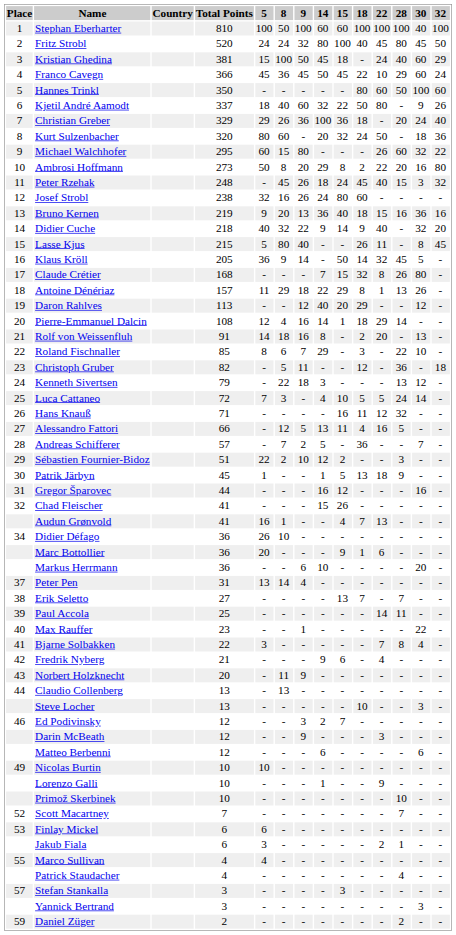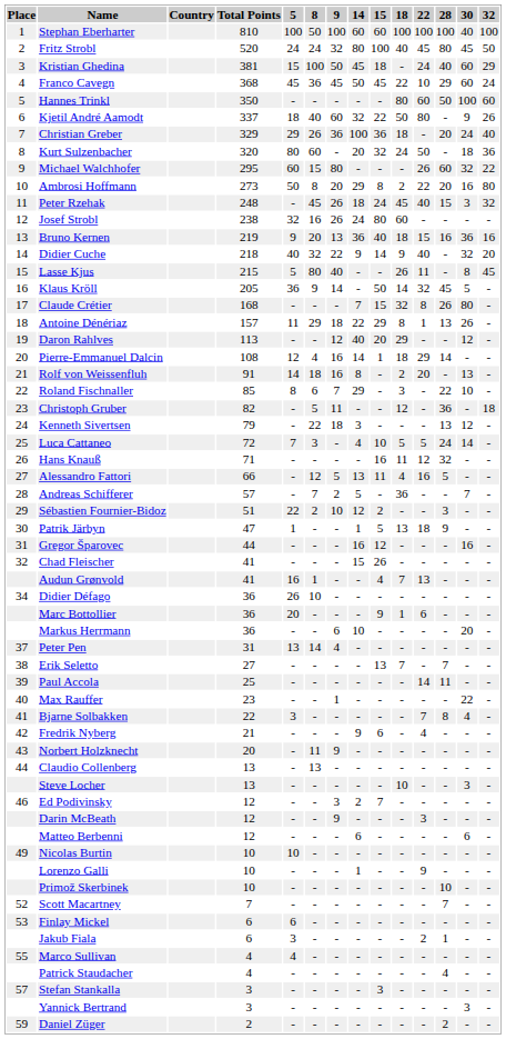 <table border="0" style="border: 1px solid #999; background-color:#FFFFFF; text-align:center">
 <tr align="center" bgcolor="#CCCCCC">
 <th>Place</th>
 <th>Name</th>
 <th>Country</th>
 <th>Total Points</th>
 <th>5</th>
 <th>8</th>
 <th>9</th>
 <th>14</th>
 <th>15</th>
 <th>18</th>
 <th>22</th>
 <th>28</th>
 <th>30</th>
 <th>32</th>
 </tr>
 <tr bgcolor="#EFEFEF">
 <td>1</td>
 <td align="left"><a href='#'>Stephan Eberharter</a></td>
 <td align="left"></td>
 <td>810</td>
 <td>100</td>
 <td>50</td>
 <td>100</td>
 <td>60</td>
 <td>60</td>
 <td>100</td>
 <td>100</td>
 <td>100</td>
 <td>40</td>
 <td>100</td>
 </tr>
 <tr>
 <td>2</td>
 <td align="left"><a href='#'>Fritz Strobl</a></td>
 <td align="left"></td>
 <td>520</td>
 <td>24</td>
 <td>24</td>
 <td>32</td>
 <td>80</td>
 <td>100</td>
 <td>40</td>
 <td>45</td>
 <td>80</td>
 <td>45</td>
 <td>50</td>
 </tr>
 <tr bgcolor="#EFEFEF">
 <td>3</td>
 <td align="left"><a href='#'>Kristian Ghedina</a></td>
 <td align="left"></td>
 <td>381</td>
 <td>15</td>
 <td>100</td>
 <td>50</td>
 <td>45</td>
 <td>18</td>
 <td>-</td>
 <td>24</td>
 <td>40</td>
 <td>60</td>
 <td>29</td>
 </tr>
 <tr>
 <td>4</td>
 <td align="left"><a href='#'>Franco Cavegn</a></td>
 <td align="left"></td>
-<td>366</td>
+<td>368</td>
 <td>45</td>
 <td>36</td>
 <td>45</td>
 <td>50</td>
 <td>45</td>
 <td>22</td>
 <td>10</td>
 <td>29</td>
 <td>60</td>
 <td>24</td>
 </tr>
 <tr bgcolor="#EFEFEF">
 <td>5</td>
 <td align="left"><a href='#'>Hannes Trinkl</a></td>
 <td align="left"></td>
 <td>350</td>
 <td>-</td>
 <td>-</td>
 <td>-</td>
 <td>-</td>
 <td>-</td>
 <td>80</td>
 <td>60</td>
 <td>50</td>
 <td>100</td>
 <td>60</td>
 </tr>
 <tr>
 <td>6</td>
 <td align="left"><a href='#'>Kjetil André Aamodt</a></td>
 <td align="left"></td>
 <td>337</td>
 <td>18</td>
 <td>40</td>
 <td>60</td>
 <td>32</td>
 <td>22</td>
 <td>50</td>
 <td>80</td>
 <td>-</td>
 <td>9</td>
 <td>26</td>
 </tr>
 <tr bgcolor="#EFEFEF">
 <td>7</td>
 <td align="left"><a href='#'>Christian Greber</a></td>
 <td align="left"></td>
 <td>329</td>
 <td>29</td>
 <td>26</td>
 <td>36</td>
 <td>100</td>
 <td>36</td>
 <td>18</td>
 <td>-</td>
 <td>20</td>
 <td>24</td>
 <td>40</td>
 </tr>
 <tr>
 <td>8</td>
 <td align="left"><a href='#'>Kurt Sulzenbacher</a></td>
 <td align="left"></td>
 <td>320</td>
 <td>80</td>
 <td>60</td>
 <td>-</td>
 <td>20</td>
 <td>32</td>
 <td>24</td>
 <td>50</td>
 <td>-</td>
 <td>18</td>
 <td>36</td>
 </tr>
 <tr bgcolor="#EFEFEF">
 <td>9</td>
 <td align="left"><a href='#'>Michael Walchhofer</a></td>
 <td align="left"></td>
 <td>295</td>
 <td>60</td>
 <td>15</td>
 <td>80</td>
 <td>-</td>
 <td>-</td>
 <td>-</td>
 <td>26</td>
 <td>60</td>
 <td>32</td>
 <td>22</td>
 </tr>
 <tr>
 <td>10</td>
 <td align="left"><a href='#'>Ambrosi Hoffmann</a></td>
 <td align="left"></td>
 <td>273</td>
 <td>50</td>
 <td>8</td>
 <td>20</td>
 <td>29</td>
 <td>8</td>
 <td>2</td>
 <td>22</td>
 <td>20</td>
 <td>16</td>
 <td>80</td>
 </tr>
 <tr bgcolor="#EFEFEF">
 <td>11</td>
 <td align="left"><a href='#'>Peter Rzehak</a></td>
 <td align="left"></td>
 <td>248</td>
 <td>-</td>
 <td>45</td>
 <td>26</td>
 <td>18</td>
 <td>24</td>
 <td>45</td>
 <td>40</td>
 <td>15</td>
 <td>3</td>
 <td>32</td>
 </tr>
 <tr>
 <td>12</td>
 <td align="left"><a href='#'>Josef Strobl</a></td>
 <td align="left"></td>
 <td>238</td>
 <td>32</td>
 <td>16</td>
 <td>26</td>
 <td>24</td>
 <td>80</td>
 <td>60</td>
 <td>-</td>
 <td>-</td>
 <td>-</td>
 <td>-</td>
 </tr>
 <tr bgcolor="#EFEFEF">
 <td>13</td>
 <td align="left"><a href='#'>Bruno Kernen</a></td>
 <td align="left"></td>
 <td>219</td>
 <td>9</td>
 <td>20</td>
 <td>13</td>
 <td>36</td>
 <td>40</td>
 <td>18</td>
 <td>15</td>
 <td>16</td>
 <td>36</td>
 <td>16</td>
 </tr>
 <tr>
 <td>14</td>
 <td align="left"><a href='#'>Didier Cuche</a></td>
 <td align="left"></td>
 <td>218</td>
 <td>40</td>
 <td>32</td>
 <td>22</td>
 <td>9</td>
 <td>14</td>
 <td>9</td>
 <td>40</td>
 <td>-</td>
 <td>32</td>
 <td>20</td>
 </tr>
 <tr bgcolor="#EFEFEF">
 <td>15</td>
 <td align="left"><a href='#'>Lasse Kjus</a></td>
 <td align="left"></td>
 <td>215</td>
 <td>5</td>
 <td>80</td>
 <td>40</td>
 <td>-</td>
 <td>-</td>
 <td>26</td>
 <td>11</td>
 <td>-</td>
 <td>8</td>
 <td>45</td>
 </tr>
 <tr>
 <td>16</td>
 <td align="left"><a href='#'>Klaus Kröll</a></td>
 <td align="left"></td>
 <td>205</td>
 <td>36</td>
 <td>9</td>
 <td>14</td>
 <td>-</td>
 <td>50</td>
 <td>14</td>
 <td>32</td>
 <td>45</td>
 <td>5</td>
 <td>-</td>
 </tr>
 <tr bgcolor="#EFEFEF">
 <td>17</td>
 <td align="left"><a href='#'>Claude Crétier</a></td>
 <td align="left"></td>
 <td>168</td>
 <td>-</td>
 <td>-</td>
 <td>-</td>
 <td>7</td>
 <td>15</td>
 <td>32</td>
 <td>8</td>
 <td>26</td>
 <td>80</td>
 <td>-</td>
 </tr>
 <tr>
 <td>18</td>
 <td align="left"><a href='#'>Antoine Dénériaz</a></td>
 <td align="left"></td>
 <td>157</td>
 <td>11</td>
 <td>29</td>
 <td>18</td>
 <td>22</td>
 <td>29</td>
 <td>8</td>
 <td>1</td>
 <td>13</td>
 <td>26</td>
 <td>-</td>
 </tr>
 <tr bgcolor="#EFEFEF">
 <td>19</td>
 <td align="left"><a href='#'>Daron Rahlves</a></td>
 <td align="left"></td>
 <td>113</td>
 <td>-</td>
 <td>-</td>
 <td>12</td>
 <td>40</td>
 <td>20</td>
 <td>29</td>
 <td>-</td>
 <td>-</td>
 <td>12</td>
 <td>-</td>
 </tr>
 <tr>
 <td>20</td>
 <td align="left"><a href='#'>Pierre-Emmanuel Dalcin</a></td>
 <td align="left"></td>
 <td>108</td>
 <td>12</td>
 <td>4</td>
 <td>16</td>
 <td>14</td>
 <td>1</td>
 <td>18</td>
 <td>29</td>
 <td>14</td>
 <td>-</td>
 <td>-</td>
 </tr>
 <tr bgcolor="#EFEFEF">
 <td>21</td>
 <td align="left"><a href='#'>Rolf von Weissenfluh</a></td>
 <td align="left"></td>
 <td>91</td>
 <td>14</td>
 <td>18</td>
 <td>16</td>
 <td>8</td>
 <td>-</td>
 <td>2</td>
 <td>20</td>
 <td>-</td>
 <td>13</td>
 <td>-</td>
 </tr>
 <tr>
 <td>22</td>
 <td align="left"><a href='#'>Roland Fischnaller</a></td>
 <td align="left"></td>
 <td>85</td>
 <td>8</td>
 <td>6</td>
 <td>7</td>
 <td>29</td>
 <td>-</td>
 <td>3</td>
 <td>-</td>
 <td>22</td>
 <td>10</td>
 <td>-</td>
 </tr>
 <tr bgcolor="#EFEFEF">
 <td>23</td>
 <td align="left"><a href='#'>Christoph Gruber</a></td>
 <td align="left"></td>
 <td>82</td>
 <td>-</td>
 <td>5</td>
 <td>11</td>
 <td>-</td>
 <td>-</td>
 <td>12</td>
 <td>-</td>
 <td>36</td>
 <td>-</td>
 <td>18</td>
 </tr>
 <tr>
 <td>24</td>
 <td align="left"><a href='#'>Kenneth Sivertsen</a></td>
 <td align="left"></td>
 <td>79</td>
 <td>-</td>
 <td>22</td>
 <td>18</td>
 <td>3</td>
 <td>-</td>
 <td>-</td>
 <td>-</td>
 <td>13</td>
 <td>12</td>
 <td>-</td>
 </tr>
 <tr bgcolor="#EFEFEF">
 <td>25</td>
 <td align="left"><a href='#'>Luca Cattaneo</a></td>
 <td align="left"></td>
 <td>72</td>
 <td>7</td>
 <td>3</td>
 <td>-</td>
 <td>4</td>
 <td>10</td>
 <td>5</td>
 <td>5</td>
 <td>24</td>
 <td>14</td>
 <td>-</td>
 </tr>
 <tr>
 <td>26</td>
 <td align="left"><a href='#'>Hans Knauß</a></td>
 <td align="left"></td>
 <td>71</td>
 <td>-</td>
 <td>-</td>
 <td>-</td>
 <td>-</td>
 <td>16</td>
 <td>11</td>
 <td>12</td>
 <td>32</td>
 <td>-</td>
 <td>-</td>
 </tr>
 <tr bgcolor="#EFEFEF">
 <td>27</td>
 <td align="left"><a href='#'>Alessandro Fattori</a></td>
 <td align="left"></td>
 <td>66</td>
 <td>-</td>
 <td>12</td>
 <td>5</td>
 <td>13</td>
 <td>11</td>
 <td>4</td>
 <td>16</td>
 <td>5</td>
 <td>-</td>
 <td>-</td>
 </tr>
 <tr>
 <td>28</td>
 <td align="left"><a href='#'>Andreas Schifferer</a></td>
 <td align="left"></td>
 <td>57</td>
 <td>-</td>
 <td>7</td>
 <td>2</td>
 <td>5</td>
 <td>-</td>
 <td>36</td>
 <td>-</td>
 <td>-</td>
 <td>7</td>
 <td>-</td>
 </tr>
 <tr bgcolor="#EFEFEF">
 <td>29</td>
 <td align="left"><a href='#'>Sébastien Fournier-Bidoz</a></td>
 <td align="left"></td>
 <td>51</td>
 <td>22</td>
 <td>2</td>
 <td>10</td>
 <td>12</td>
 <td>2</td>
 <td>-</td>
 <td>-</td>
 <td>3</td>
 <td>-</td>
 <td>-</td>
 </tr>
 <tr>
 <td>30</td>
 <td align="left"><a href='#'>Patrik Järbyn</a></td>
 <td align="left"></td>
-<td>45</td>
+<td>47</td>
 <td>1</td>
 <td>-</td>
 <td>-</td>
 <td>1</td>
 <td>5</td>
 <td>13</td>
 <td>18</td>
 <td>9</td>
 <td>-</td>
 <td>-</td>
 </tr>
 <tr bgcolor="#EFEFEF">
 <td>31</td>
 <td align="left"><a href='#'>Gregor Šparovec</a></td>
 <td align="left"></td>
 <td>44</td>
 <td>-</td>
 <td>-</td>
 <td>-</td>
 <td>16</td>
 <td>12</td>
 <td>-</td>
 <td>-</td>
 <td>-</td>
 <td>16</td>
 <td>-</td>
 </tr>
 <tr>
 <td>32</td>
 <td align="left"><a href='#'>Chad Fleischer</a></td>
 <td align="left"></td>
 <td>41</td>
 <td>-</td>
 <td>-</td>
 <td>-</td>
 <td>15</td>
 <td>26</td>
 <td>-</td>
 <td>-</td>
 <td>-</td>
 <td>-</td>
 <td>-</td>
 </tr>
 <tr bgcolor="#EFEFEF">
 <td></td>
 <td align="left"><a href='#'>Audun Grønvold</a></td>
 <td align="left"></td>
 <td>41</td>
 <td>16</td>
 <td>1</td>
 <td>-</td>
 <td>-</td>
 <td>4</td>
 <td>7</td>
 <td>13</td>
 <td>-</td>
 <td>-</td>
 <td>-</td>
 </tr>
 <tr>
 <td>34</td>
 <td align="left"><a href='#'>Didier Défago</a></td>
 <td align="left"></td>
 <td>36</td>
 <td>26</td>
 <td>10</td>
 <td>-</td>
 <td>-</td>
 <td>-</td>
 <td>-</td>
 <td>-</td>
 <td>-</td>
 <td>-</td>
 <td>-</td>
 </tr>
 <tr bgcolor="#EFEFEF">
 <td></td>
 <td align="left"><a href='#'>Marc Bottollier</a></td>
 <td align="left"></td>
 <td>36</td>
 <td>20</td>
 <td>-</td>
 <td>-</td>
 <td>-</td>
 <td>9</td>
 <td>1</td>
 <td>6</td>
 <td>-</td>
 <td>-</td>
 <td>-</td>
 </tr>
 <tr>
 <td></td>
 <td align="left"><a href='#'>Markus Herrmann</a></td>
 <td align="left"></td>
 <td>36</td>
 <td>-</td>
 <td>-</td>
 <td>6</td>
 <td>10</td>
 <td>-</td>
 <td>-</td>
 <td>-</td>
 <td>-</td>
 <td>20</td>
 <td>-</td>
 </tr>
 <tr bgcolor="#EFEFEF">
 <td>37</td>
 <td align="left"><a href='#'>Peter Pen</a></td>
 <td align="left"></td>
 <td>31</td>
 <td>13</td>
 <td>14</td>
 <td>4</td>
 <td>-</td>
 <td>-</td>
 <td>-</td>
 <td>-</td>
 <td>-</td>
 <td>-</td>
 <td>-</td>
 </tr>
 <tr>
 <td>38</td>
 <td align="left"><a href='#'>Erik Seletto</a></td>
 <td align="left"></td>
 <td>27</td>
 <td>-</td>
 <td>-</td>
 <td>-</td>
 <td>-</td>
 <td>13</td>
 <td>7</td>
 <td>-</td>
 <td>7</td>
 <td>-</td>
 <td>-</td>
 </tr>
 <tr bgcolor="#EFEFEF">
 <td>39</td>
 <td align="left"><a href='#'>Paul Accola</a></td>
 <td align="left"></td>
 <td>25</td>
 <td>-</td>
 <td>-</td>
 <td>-</td>
 <td>-</td>
 <td>-</td>
 <td>-</td>
 <td>14</td>
 <td>11</td>
 <td>-</td>
 <td>-</td>
 </tr>
 <tr>
 <td>40</td>
 <td align="left"><a href='#'>Max Rauffer</a></td>
 <td align="left"></td>
 <td>23</td>
 <td>-</td>
 <td>-</td>
 <td>1</td>
 <td>-</td>
 <td>-</td>
 <td>-</td>
 <td>-</td>
 <td>-</td>
 <td>22</td>
 <td>-</td>
 </tr>
 <tr bgcolor="#EFEFEF">
 <td>41</td>
 <td align="left"><a href='#'>Bjarne Solbakken</a></td>
 <td align="left"></td>
 <td>22</td>
 <td>3</td>
 <td>-</td>
 <td>-</td>
 <td>-</td>
 <td>-</td>
 <td>-</td>
 <td>7</td>
 <td>8</td>
 <td>4</td>
 <td>-</td>
 </tr>
 <tr>
 <td>42</td>
 <td align="left"><a href='#'>Fredrik Nyberg</a></td>
 <td align="left"></td>
 <td>21</td>
 <td>-</td>
 <td>-</td>
 <td>-</td>
 <td>9</td>
 <td>6</td>
 <td>-</td>
 <td>4</td>
 <td>-</td>
 <td>-</td>
 <td>-</td>
 </tr>
 <tr bgcolor="#EFEFEF">
 <td>43</td>
 <td align="left"><a href='#'>Norbert Holzknecht</a></td>
 <td align="left"></td>
 <td>20</td>
 <td>-</td>
 <td>11</td>
 <td>9</td>
 <td>-</td>
 <td>-</td>
 <td>-</td>
 <td>-</td>
 <td>-</td>
 <td>-</td>
 <td>-</td>
 </tr>
 <tr>
 <td>44</td>
 <td align="left"><a href='#'>Claudio Collenberg</a></td>
 <td align="left"></td>
 <td>13</td>
 <td>-</td>
 <td>13</td>
 <td>-</td>
 <td>-</td>
 <td>-</td>
 <td>-</td>
 <td>-</td>
 <td>-</td>
 <td>-</td>
 <td>-</td>
 </tr>
 <tr bgcolor="#EFEFEF">
 <td></td>
 <td align="left"><a href='#'>Steve Locher</a></td>
 <td align="left"></td>
 <td>13</td>
 <td>-</td>
 <td>-</td>
 <td>-</td>
 <td>-</td>
 <td>-</td>
 <td>10</td>
 <td>-</td>
 <td>-</td>
 <td>3</td>
 <td>-</td>
 </tr>
 <tr>
 <td>46</td>
 <td align="left"><a href='#'>Ed Podivinsky</a></td>
 <td align="left"></td>
 <td>12</td>
 <td>-</td>
 <td>-</td>
 <td>3</td>
 <td>2</td>
 <td>7</td>
 <td>-</td>
 <td>-</td>
 <td>-</td>
 <td>-</td>
 <td>-</td>
 </tr>
 <tr bgcolor="#EFEFEF">
 <td></td>
 <td align="left"><a href='#'>Darin McBeath</a></td>
 <td align="left"></td>
 <td>12</td>
 <td>-</td>
 <td>-</td>
 <td>9</td>
 <td>-</td>
 <td>-</td>
 <td>-</td>
 <td>3</td>
 <td>-</td>
 <td>-</td>
 <td>-</td>
 </tr>
 <tr>
 <td></td>
 <td align="left"><a href='#'>Matteo Berbenni</a></td>
 <td align="left"></td>
 <td>12</td>
 <td>-</td>
 <td>-</td>
 <td>-</td>
 <td>6</td>
 <td>-</td>
 <td>-</td>
 <td>-</td>
 <td>-</td>
 <td>6</td>
 <td>-</td>
 </tr>
 <tr bgcolor="#EFEFEF">
 <td>49</td>
 <td align="left"><a href='#'>Nicolas Burtin</a></td>
 <td align="left"></td>
 <td>10</td>
 <td>10</td>
 <td>-</td>
 <td>-</td>
 <td>-</td>
 <td>-</td>
 <td>-</td>
 <td>-</td>
 <td>-</td>
 <td>-</td>
 <td>-</td>
 </tr>
 <tr>
 <td></td>
 <td align="left"><a href='#'>Lorenzo Galli</a></td>
 <td align="left"></td>
 <td>10</td>
 <td>-</td>
 <td>-</td>
 <td>-</td>
 <td>1</td>
 <td>-</td>
 <td>-</td>
 <td>9</td>
 <td>-</td>
 <td>-</td>
 <td>-</td>
 </tr>
 <tr bgcolor="#EFEFEF">
 <td></td>
 <td align="left"><a href='#'>Primož Skerbinek</a></td>
 <td align="left"></td>
 <td>10</td>
 <td>-</td>
 <td>-</td>
 <td>-</td>
 <td>-</td>
 <td>-</td>
 <td>-</td>
 <td>-</td>
 <td>10</td>
 <td>-</td>
 <td>-</td>
 </tr>
 <tr>
 <td>52</td>
 <td align="left"><a href='#'>Scott Macartney</a></td>
 <td align="left"></td>
 <td>7</td>
 <td>-</td>
 <td>-</td>
 <td>-</td>
 <td>-</td>
 <td>-</td>
 <td>-</td>
 <td>-</td>
 <td>7</td>
 <td>-</td>
 <td>-</td>
 </tr>
 <tr bgcolor="#EFEFEF">
 <td>53</td>
 <td align="left"><a href='#'>Finlay Mickel</a></td>
 <td align="left"></td>
 <td>6</td>
 <td>6</td>
 <td>-</td>
 <td>-</td>
 <td>-</td>
 <td>-</td>
 <td>-</td>
 <td>-</td>
 <td>-</td>
 <td>-</td>
 <td>-</td>
 </tr>
 <tr>
 <td></td>
 <td align="left"><a href='#'>Jakub Fiala</a></td>
 <td align="left"></td>
 <td>6</td>
 <td>3</td>
 <td>-</td>
 <td>-</td>
 <td>-</td>
 <td>-</td>
 <td>-</td>
 <td>2</td>
 <td>1</td>
 <td>-</td>
 <td>-</td>
 </tr>
 <tr bgcolor="#EFEFEF">
 <td>55</td>
 <td align="left"><a href='#'>Marco Sullivan</a></td>
 <td align="left"></td>
 <td>4</td>
 <td>4</td>
 <td>-</td>
 <td>-</td>
 <td>-</td>
 <td>-</td>
 <td>-</td>
 <td>-</td>
 <td>-</td>
 <td>-</td>
 <td>-</td>
 </tr>
 <tr>
 <td></td>
 <td align="left"><a href='#'>Patrick Staudacher</a></td>
 <td align="left"></td>
 <td>4</td>
 <td>-</td>
 <td>-</td>
 <td>-</td>
 <td>-</td>
 <td>-</td>
 <td>-</td>
 <td>-</td>
 <td>4</td>
 <td>-</td>
 <td>-</td>
 </tr>
 <tr bgcolor="#EFEFEF">
 <td>57</td>
 <td align="left"><a href='#'>Stefan Stankalla</a></td>
 <td align="left"></td>
 <td>3</td>
 <td>-</td>
 <td>-</td>
 <td>-</td>
 <td>-</td>
 <td>3</td>
 <td>-</td>
 <td>-</td>
 <td>-</td>
 <td>-</td>
 <td>-</td>
 </tr>
 <tr>
 <td></td>
 <td align="left"><a href='#'>Yannick Bertrand</a></td>
 <td align="left"></td>
 <td>3</td>
 <td>-</td>
 <td>-</td>
 <td>-</td>
 <td>-</td>
 <td>-</td>
 <td>-</td>
 <td>-</td>
 <td>-</td>
 <td>3</td>
 <td>-</td>
 </tr>
 <tr bgcolor="#EFEFEF">
 <td>59</td>
 <td align="left"><a href='#'>Daniel Züger</a></td>
 <td align="left"></td>
 <td>2</td>
 <td>-</td>
 <td>-</td>
 <td>-</td>
 <td>-</td>
 <td>-</td>
 <td>-</td>
 <td>-</td>
 <td>2</td>
 <td>-</td>
 <td>-</td>
 </tr>
 </table>
